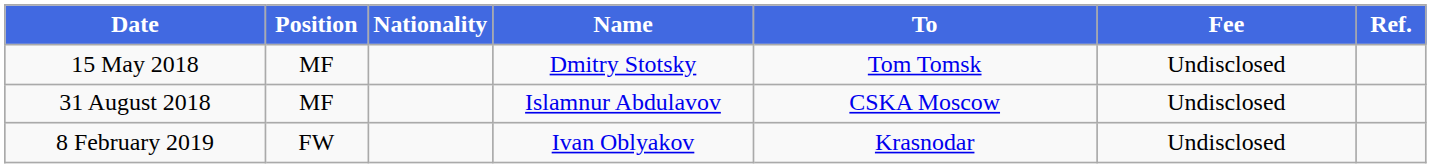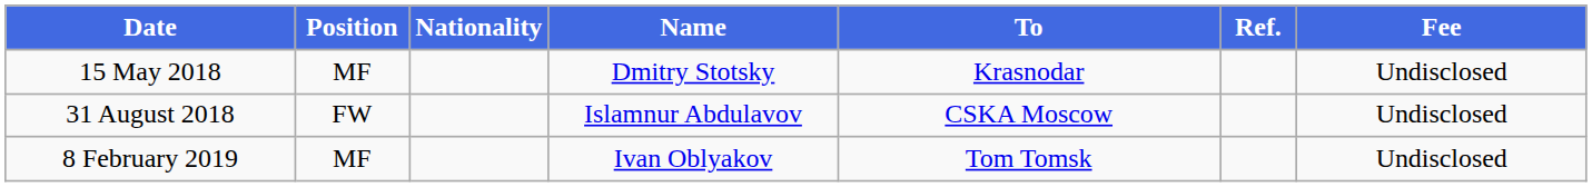 <table class="wikitable"  style="text-align:center; font-size:90%; ">
 <tr>
 <th style="background:#4169E1; color:white; width:150px;">Date</th>
 <th style="background:#4169E1; color:white; width:55px;">Position</th>
 <th style="background:#4169E1; color:white; width:55px;">Nationality</th>
 <th style="background:#4169E1; color:white; width:150px;">Name</th>
 <th style="background:#4169E1; color:white; width:200px;">To</th>
+<th style="background:#4169E1; color:white; width:35px;">Ref.</th>
 <th style="background:#4169E1; color:white; width:150px;">Fee</th>
-<th style="background:#4169E1; color:white; width:35px;">Ref.</th>
 </tr>
 <tr>
 <td>15 May 2018</td>
 <td>MF</td>
 <td></td>
 <td><a href='#'>Dmitry Stotsky</a></td>
-<td><a href='#'>Tom Tomsk</a></td>
+<td><a href='#'>Krasnodar</a></td>
+<td></td>
 <td>Undisclosed</td>
-<td></td>
 </tr>
 <tr>
 <td>31 August 2018</td>
-<td>MF</td>
+<td>FW</td>
 <td></td>
 <td><a href='#'>Islamnur Abdulavov</a></td>
 <td><a href='#'>CSKA Moscow</a></td>
+<td></td>
 <td>Undisclosed</td>
-<td></td>
 </tr>
 <tr>
 <td>8 February 2019</td>
-<td>FW</td>
+<td>MF</td>
 <td></td>
 <td><a href='#'>Ivan Oblyakov</a></td>
-<td><a href='#'>Krasnodar</a></td>
+<td><a href='#'>Tom Tomsk</a></td>
+<td></td>
 <td>Undisclosed</td>
-<td></td>
 </tr>
 </table>
